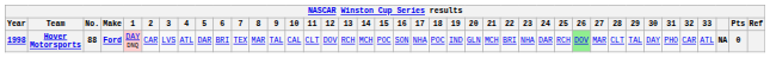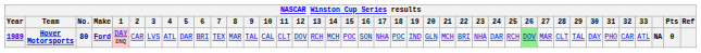 <table class="wikitable" style="text-align:center; font-size:75%">
 <tr>
 <th colspan=45><a href='#'>NASCAR</a> <a href='#'>Winston Cup Series</a> results</th>
 </tr>
 <tr>
 <th>Year</th>
 <th>Team</th>
 <th>No.</th>
 <th>Make</th>
 <th>1</th>
 <th>2</th>
 <th>3</th>
 <th>4</th>
 <th>5</th>
 <th>6</th>
 <th>7</th>
 <th>8</th>
 <th>9</th>
 <th>10</th>
 <th>11</th>
 <th>12</th>
 <th>13</th>
 <th>14</th>
 <th>15</th>
 <th>16</th>
 <th>17</th>
 <th>18</th>
 <th>19</th>
 <th>20</th>
 <th>21</th>
 <th>22</th>
 <th>23</th>
 <th>24</th>
 <th>25</th>
 <th>26</th>
 <th>27</th>
 <th>28</th>
 <th>29</th>
 <th>30</th>
 <th>31</th>
 <th>32</th>
 <th>33</th>
 <th></th>
 <th>Pts</th>
 <th>Ref</th>
 </tr>
 <tr>
-<th><a href='#'>1998</a></th>
+<th><a href='#'>1989</a></th>
 <th><a href='#'>Hover Motorsports</a></th>
-<th>88</th>
+<th>80</th>
 <th><a href='#'>Ford</a></th>
 <td style="background:#FFCFCF;"><a href='#'>DAY</a><br><small>DNQ</small></td>
 <td><a href='#'>CAR</a></td>
 <td><a href='#'>LVS</a></td>
 <td><a href='#'>ATL</a></td>
 <td><a href='#'>DAR</a></td>
 <td><a href='#'>BRI</a></td>
 <td><a href='#'>TEX</a></td>
 <td><a href='#'>MAR</a></td>
 <td><a href='#'>TAL</a></td>
 <td><a href='#'>CAL</a></td>
 <td><a href='#'>CLT</a></td>
 <td><a href='#'>DOV</a></td>
 <td><a href='#'>RCH</a></td>
 <td><a href='#'>MCH</a></td>
 <td><a href='#'>POC</a></td>
 <td><a href='#'>SON</a></td>
 <td><a href='#'>NHA</a></td>
 <td><a href='#'>POC</a></td>
 <td><a href='#'>IND</a></td>
 <td><a href='#'>GLN</a></td>
 <td><a href='#'>MCH</a></td>
 <td><a href='#'>BRI</a></td>
 <td><a href='#'>NHA</a></td>
 <td><a href='#'>DAR</a></td>
 <td><a href='#'>RCH</a></td>
 <td style="background: lightgreen;"><a href='#'>DOV</a></td>
 <td><a href='#'>MAR</a></td>
 <td><a href='#'>CLT</a></td>
 <td><a href='#'>TAL</a></td>
 <td><a href='#'>DAY</a></td>
 <td><a href='#'>PHO</a></td>
 <td><a href='#'>CAR</a></td>
 <td><a href='#'>ATL</a></td>
 <th>NA</th>
 <th>0</th>
 <th></th>
 </tr>
 </table>
